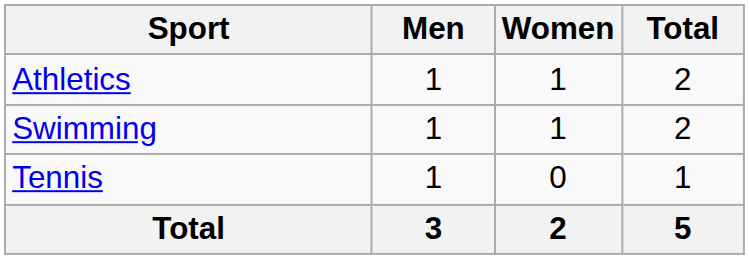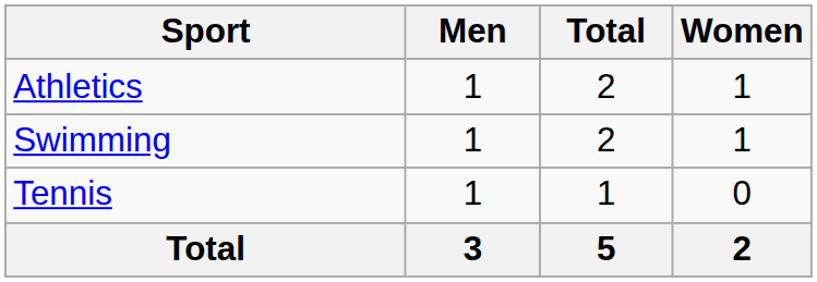 <table class="wikitable sortable" style="text-align:center;">
 <tr>
 <th width=180>Sport</th>
 <th width=55>Men</th>
+<th width=55>Total</th>
 <th width=55>Women</th>
-<th width=55>Total</th>
 </tr>
 <tr>
 <td align=left><a href='#'>Athletics</a></td>
 <td>1</td>
+<td>2</td>
 <td>1</td>
-<td>2</td>
 </tr>
 <tr>
 <td align=left><a href='#'>Swimming</a></td>
 <td>1</td>
+<td>2</td>
 <td>1</td>
-<td>2</td>
 </tr>
 <tr>
 <td align=left><a href='#'>Tennis</a></td>
 <td>1</td>
+<td>1</td>
 <td>0</td>
-<td>1</td>
 </tr>
 <tr>
 <th>Total</th>
 <th>3</th>
+<th>5</th>
 <th>2</th>
-<th>5</th>
 </tr>
 </table>
